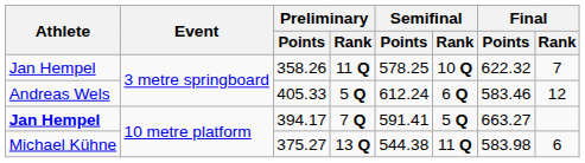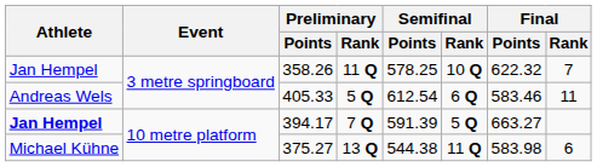 <table class=wikitable style="font-size:90%">
 <tr>
 <th rowspan="2">Athlete</th>
 <th rowspan="2">Event</th>
 <th colspan="2">Preliminary</th>
 <th colspan="2">Semifinal</th>
 <th colspan="2">Final</th>
 </tr>
 <tr style="font-size:95%">
 <th>Points</th>
 <th>Rank</th>
 <th>Points</th>
 <th>Rank</th>
 <th>Points</th>
 <th>Rank</th>
 </tr>
 <tr align=center>
 <td align=left><a href='#'>Jan Hempel</a></td>
 <td align=left rowspan=2><a href='#'>3 metre springboard</a></td>
 <td>358.26</td>
 <td>11 <strong>Q</strong></td>
 <td>578.25</td>
 <td>10 <strong>Q</strong></td>
 <td>622.32</td>
 <td>7</td>
 </tr>
 <tr align=center>
 <td align=left><a href='#'>Andreas Wels</a></td>
 <td>405.33</td>
 <td>5 <strong>Q</strong></td>
-<td>612.24</td>
+<td>612.54</td>
 <td>6 <strong>Q</strong></td>
 <td>583.46</td>
-<td>12</td>
+<td>11</td>
 </tr>
 <tr align=center>
 <td align=left><strong><a href='#'>Jan Hempel</a></strong></td>
 <td align=left rowspan=2><a href='#'>10 metre platform</a></td>
 <td>394.17</td>
 <td>7 <strong>Q</strong></td>
-<td>591.41</td>
+<td>591.39</td>
 <td>5 <strong>Q</strong></td>
 <td>663.27</td>
 <td></td>
 </tr>
 <tr align=center>
 <td align=left><a href='#'>Michael Kühne</a></td>
 <td>375.27</td>
 <td>13 <strong>Q</strong></td>
 <td>544.38</td>
 <td>11 <strong>Q</strong></td>
 <td>583.98</td>
 <td>6</td>
 </tr>
 </table>
